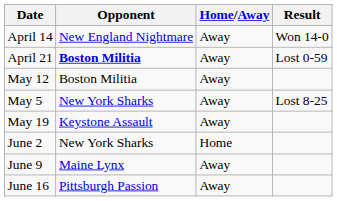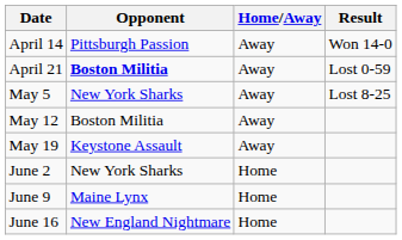 <table class="wikitable">
 <tr>
 <th>Date</th>
 <th>Opponent</th>
 <th><a href='#'>Home</a>/<a href='#'>Away</a></th>
 <th>Result</th>
 </tr>
 <tr>
 <td>April 14</td>
-<td><a href='#'>New England Nightmare</a></td>
+<td><a href='#'>Pittsburgh Passion</a></td>
 <td>Away</td>
 <td>Won 14-0</td>
 </tr>
 <tr>
 <td>April 21</td>
 <td><strong><a href='#'>Boston Militia</a></strong></td>
 <td>Away</td>
 <td>Lost 0-59</td>
 </tr>
 <tr>
+<td>May 5</td>
+<td><a href='#'>New York Sharks</a></td>
+<td>Away</td>
+<td>Lost 8-25</td>
+</tr>
+<tr>
 <td>May 12</td>
 <td>Boston Militia</td>
 <td>Away</td>
 <td></td>
-</tr>
-<tr>
-<td>May 5</td>
-<td><a href='#'>New York Sharks</a></td>
-<td>Away</td>
-<td>Lost 8-25</td>
 </tr>
 <tr>
 <td>May 19</td>
 <td><a href='#'>Keystone Assault</a></td>
 <td>Away</td>
 <td></td>
 </tr>
 <tr>
 <td>June 2</td>
 <td>New York Sharks</td>
 <td>Home</td>
 <td></td>
 </tr>
 <tr>
 <td>June 9</td>
 <td><a href='#'>Maine Lynx</a></td>
-<td>Away</td>
+<td>Home</td>
 <td></td>
 </tr>
 <tr>
 <td>June 16</td>
-<td><a href='#'>Pittsburgh Passion</a></td>
-<td>Away</td>
+<td><a href='#'>New England Nightmare</a></td>
+<td>Home</td>
 <td></td>
 </tr>
 </table>
